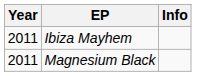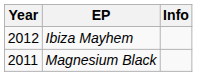 <table class="wikitable">
 <tr>
 <th>Year</th>
 <th>EP</th>
 <th>Info</th>
 </tr>
 <tr>
-<td>2011</td>
+<td>2012</td>
 <td><em>Ibiza Mayhem</em></td>
 <td></td>
 </tr>
 <tr>
 <td>2011</td>
 <td><em>Magnesium Black</em></td>
 <td></td>
 </tr>
 </table>
